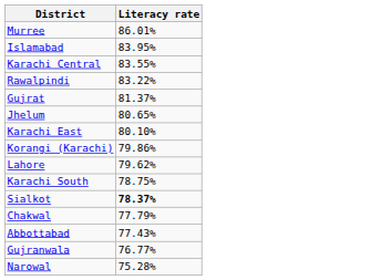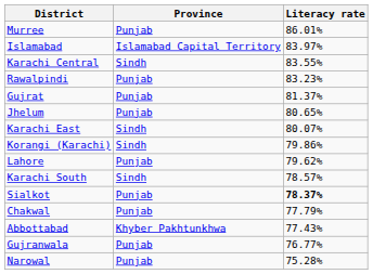 <table class="wikitable sortable static-row-numbers static-row-header-hash">
 <tr>
 <th>District</th>
+<th>Province</th>
 <th>Literacy rate</th>
 </tr>
 <tr>
 <td><a href='#'>Murree</a></td>
+<td><a href='#'>Punjab</a></td>
 <td>86.01%</td>
 </tr>
 <tr>
 <td><a href='#'>Islamabad</a></td>
-<td>83.95%</td>
+<td><a href='#'>Islamabad Capital Territory</a></td>
+<td>83.97%</td>
 </tr>
 <tr>
 <td><a href='#'>Karachi Central</a></td>
+<td><a href='#'>Sindh</a></td>
 <td>83.55%</td>
 </tr>
 <tr>
 <td><a href='#'>Rawalpindi</a></td>
-<td>83.22%</td>
+<td><a href='#'>Punjab</a></td>
+<td>83.23%</td>
 </tr>
 <tr>
 <td><a href='#'>Gujrat</a></td>
+<td><a href='#'>Punjab</a></td>
 <td>81.37%</td>
 </tr>
 <tr>
 <td><a href='#'>Jhelum</a></td>
+<td><a href='#'>Punjab</a></td>
 <td>80.65%</td>
 </tr>
 <tr>
 <td><a href='#'>Karachi East</a></td>
-<td>80.10%</td>
+<td><a href='#'>Sindh</a></td>
+<td>80.07%</td>
 </tr>
 <tr>
 <td><a href='#'>Korangi (Karachi)</a></td>
+<td><a href='#'>Sindh</a></td>
 <td>79.86%</td>
 </tr>
 <tr>
 <td><a href='#'>Lahore</a></td>
+<td><a href='#'>Punjab</a></td>
 <td>79.62%</td>
 </tr>
 <tr>
 <td><a href='#'>Karachi South</a></td>
-<td>78.75%</td>
+<td><a href='#'>Sindh</a></td>
+<td>78.57%</td>
 </tr>
 <tr>
 <td><a href='#'>Sialkot</a></td>
+<td><a href='#'>Punjab</a></td>
 <td><strong>78.37%</strong></td>
 </tr>
 <tr>
 <td><a href='#'>Chakwal</a></td>
+<td><a href='#'>Punjab</a></td>
 <td>77.79%</td>
 </tr>
 <tr>
 <td><a href='#'>Abbottabad</a></td>
+<td><a href='#'>Khyber Pakhtunkhwa</a></td>
 <td>77.43%</td>
 </tr>
 <tr>
 <td><a href='#'>Gujranwala</a></td>
+<td><a href='#'>Punjab</a></td>
 <td>76.77%</td>
 </tr>
 <tr>
 <td><a href='#'>Narowal</a></td>
+<td><a href='#'>Punjab</a></td>
 <td>75.28%</td>
 </tr>
 </table>
